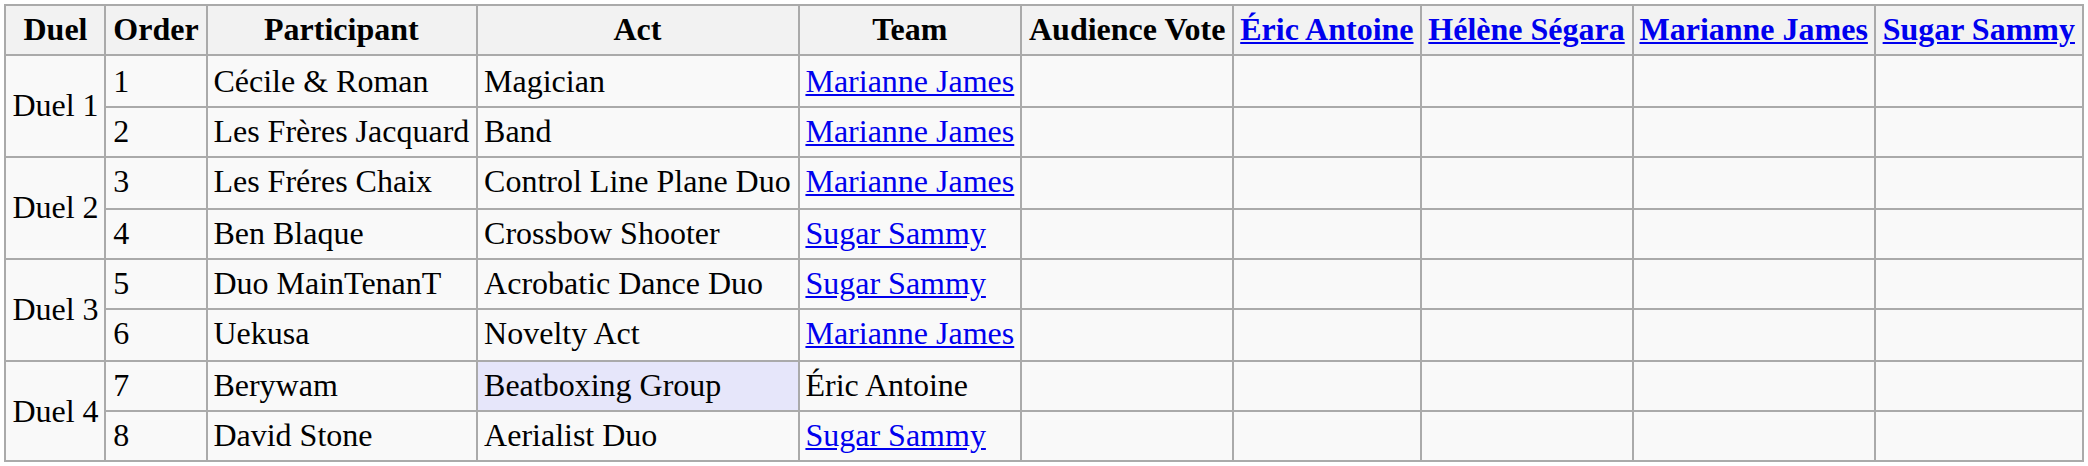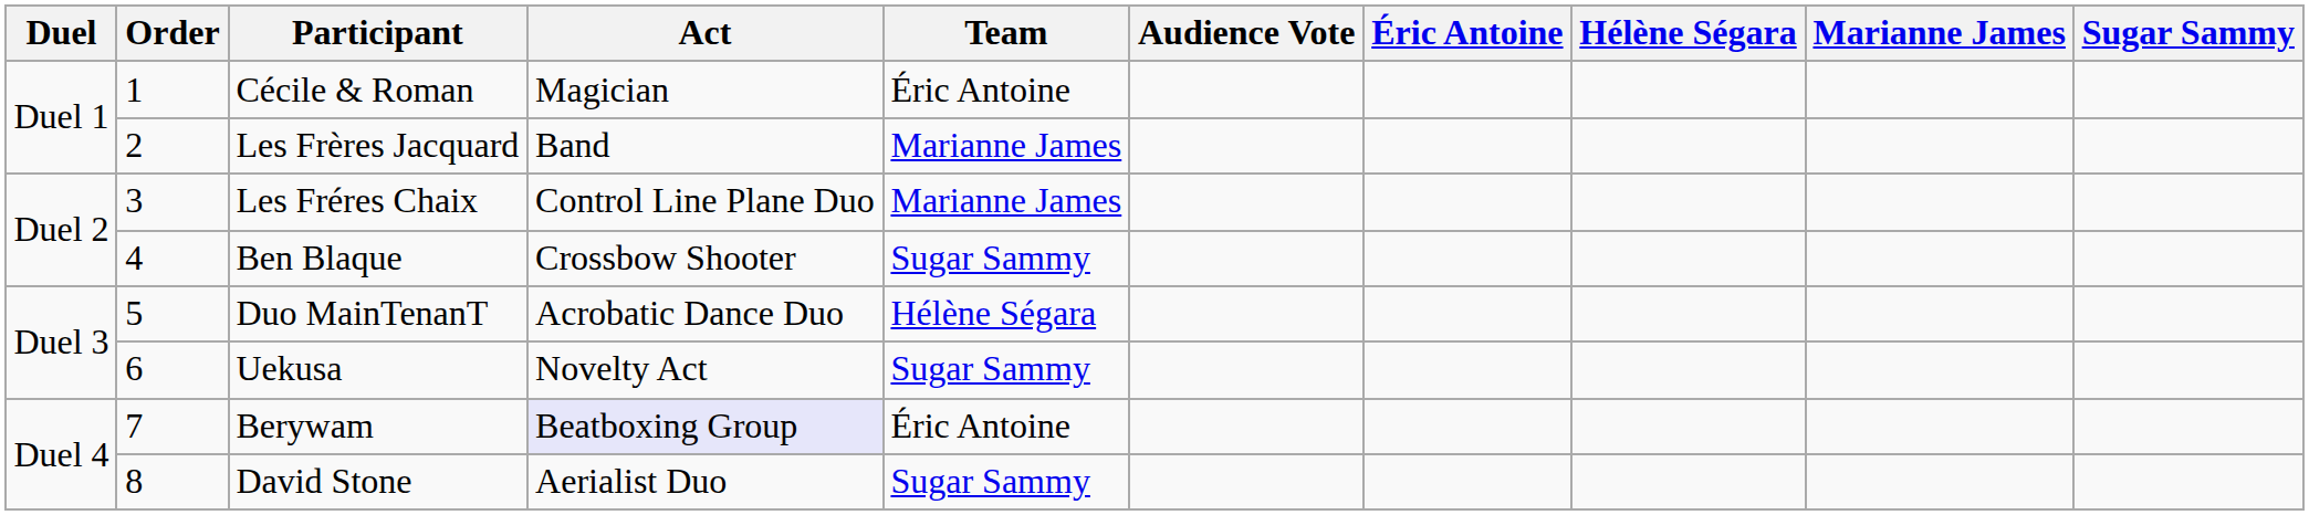 <table class="wikitable">
 <tr>
 <th>Duel</th>
 <th>Order</th>
 <th>Participant</th>
 <th>Act</th>
 <th>Team</th>
 <th>Audience Vote</th>
 <th><a href='#'>Éric Antoine</a></th>
 <th><a href='#'>Hélène Ségara</a></th>
 <th><a href='#'>Marianne James</a></th>
 <th><a href='#'>Sugar Sammy</a></th>
 </tr>
 <tr>
 <td rowspan="2">Duel 1</td>
 <td>1</td>
 <td>Cécile & Roman</td>
 <td>Magician</td>
-<td><a href='#'>Marianne James</a></td>
+<td>Éric Antoine</td>
 <td></td>
 <td></td>
 <td></td>
 <td></td>
 <td></td>
 </tr>
 <tr>
 <td>2</td>
 <td>Les Frères Jacquard</td>
 <td>Band</td>
 <td><a href='#'>Marianne James</a></td>
 <td></td>
 <td></td>
 <td></td>
 <td></td>
 <td></td>
 </tr>
 <tr>
 <td rowspan="2">Duel 2</td>
 <td>3</td>
 <td>Les Fréres Chaix</td>
 <td>Control Line Plane Duo</td>
 <td><a href='#'>Marianne James</a></td>
 <td></td>
 <td></td>
 <td></td>
 <td></td>
 <td></td>
 </tr>
 <tr>
 <td>4</td>
 <td>Ben Blaque</td>
 <td>Crossbow Shooter</td>
 <td><a href='#'>Sugar Sammy</a></td>
 <td></td>
 <td></td>
 <td></td>
 <td></td>
 <td></td>
 </tr>
 <tr>
 <td rowspan="2">Duel 3</td>
 <td>5</td>
 <td>Duo MainTenanT</td>
 <td>Acrobatic Dance Duo</td>
-<td><a href='#'>Sugar Sammy</a></td>
+<td><a href='#'>Hélène Ségara</a></td>
 <td></td>
 <td></td>
 <td></td>
 <td></td>
 <td></td>
 </tr>
 <tr>
 <td>6</td>
 <td>Uekusa</td>
 <td>Novelty Act</td>
-<td><a href='#'>Marianne James</a></td>
+<td><a href='#'>Sugar Sammy</a></td>
 <td></td>
 <td></td>
 <td></td>
 <td></td>
 <td></td>
 </tr>
 <tr>
 <td rowspan="2">Duel 4</td>
 <td>7</td>
 <td>Berywam</td>
 <td style="background: lavender;">Beatboxing Group</td>
 <td>Éric Antoine</td>
 <td></td>
 <td></td>
 <td></td>
 <td></td>
 <td></td>
 </tr>
 <tr>
 <td>8</td>
 <td>David Stone</td>
 <td>Aerialist Duo</td>
 <td><a href='#'>Sugar Sammy</a></td>
 <td></td>
 <td></td>
 <td></td>
 <td></td>
 <td></td>
 </tr>
 </table>
